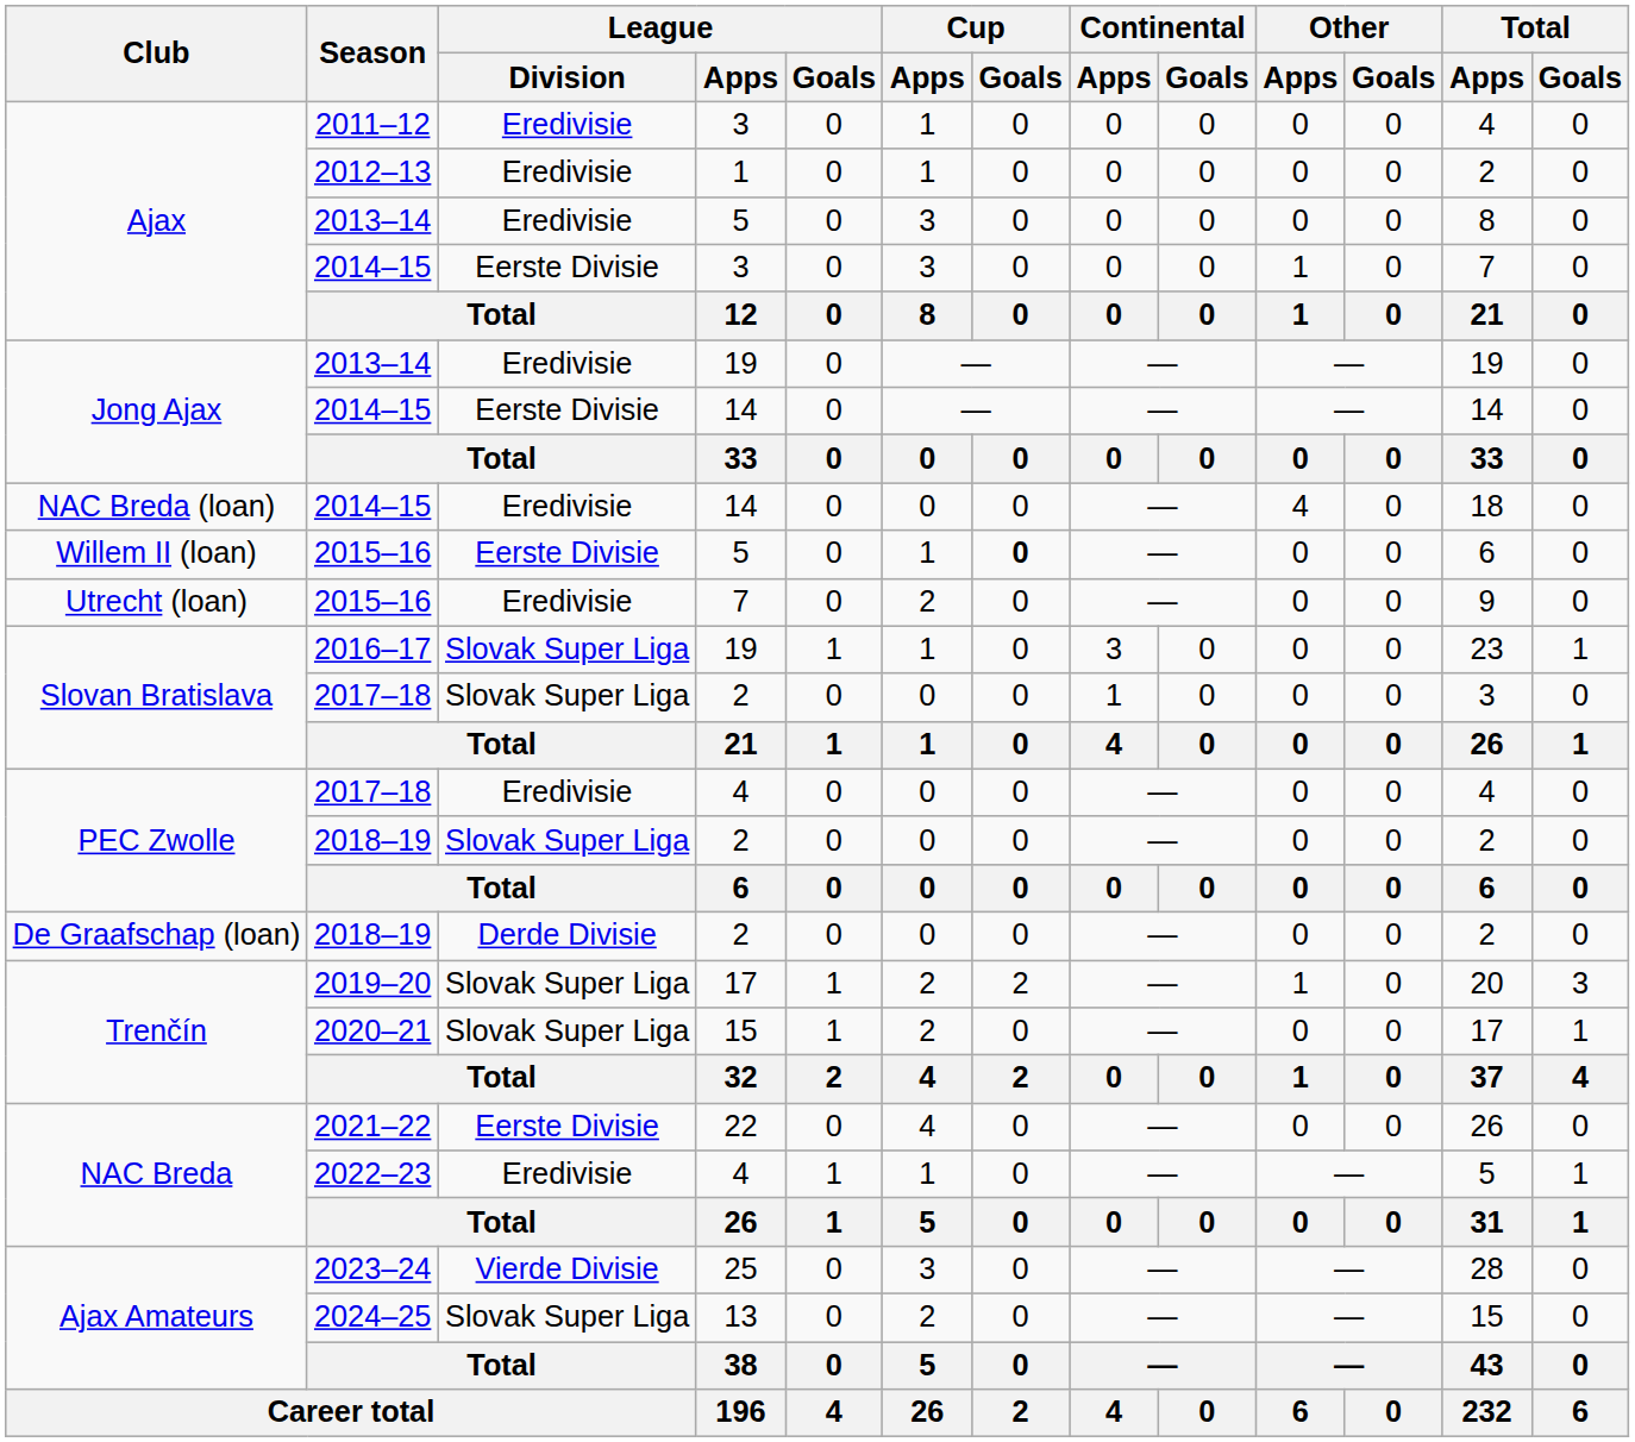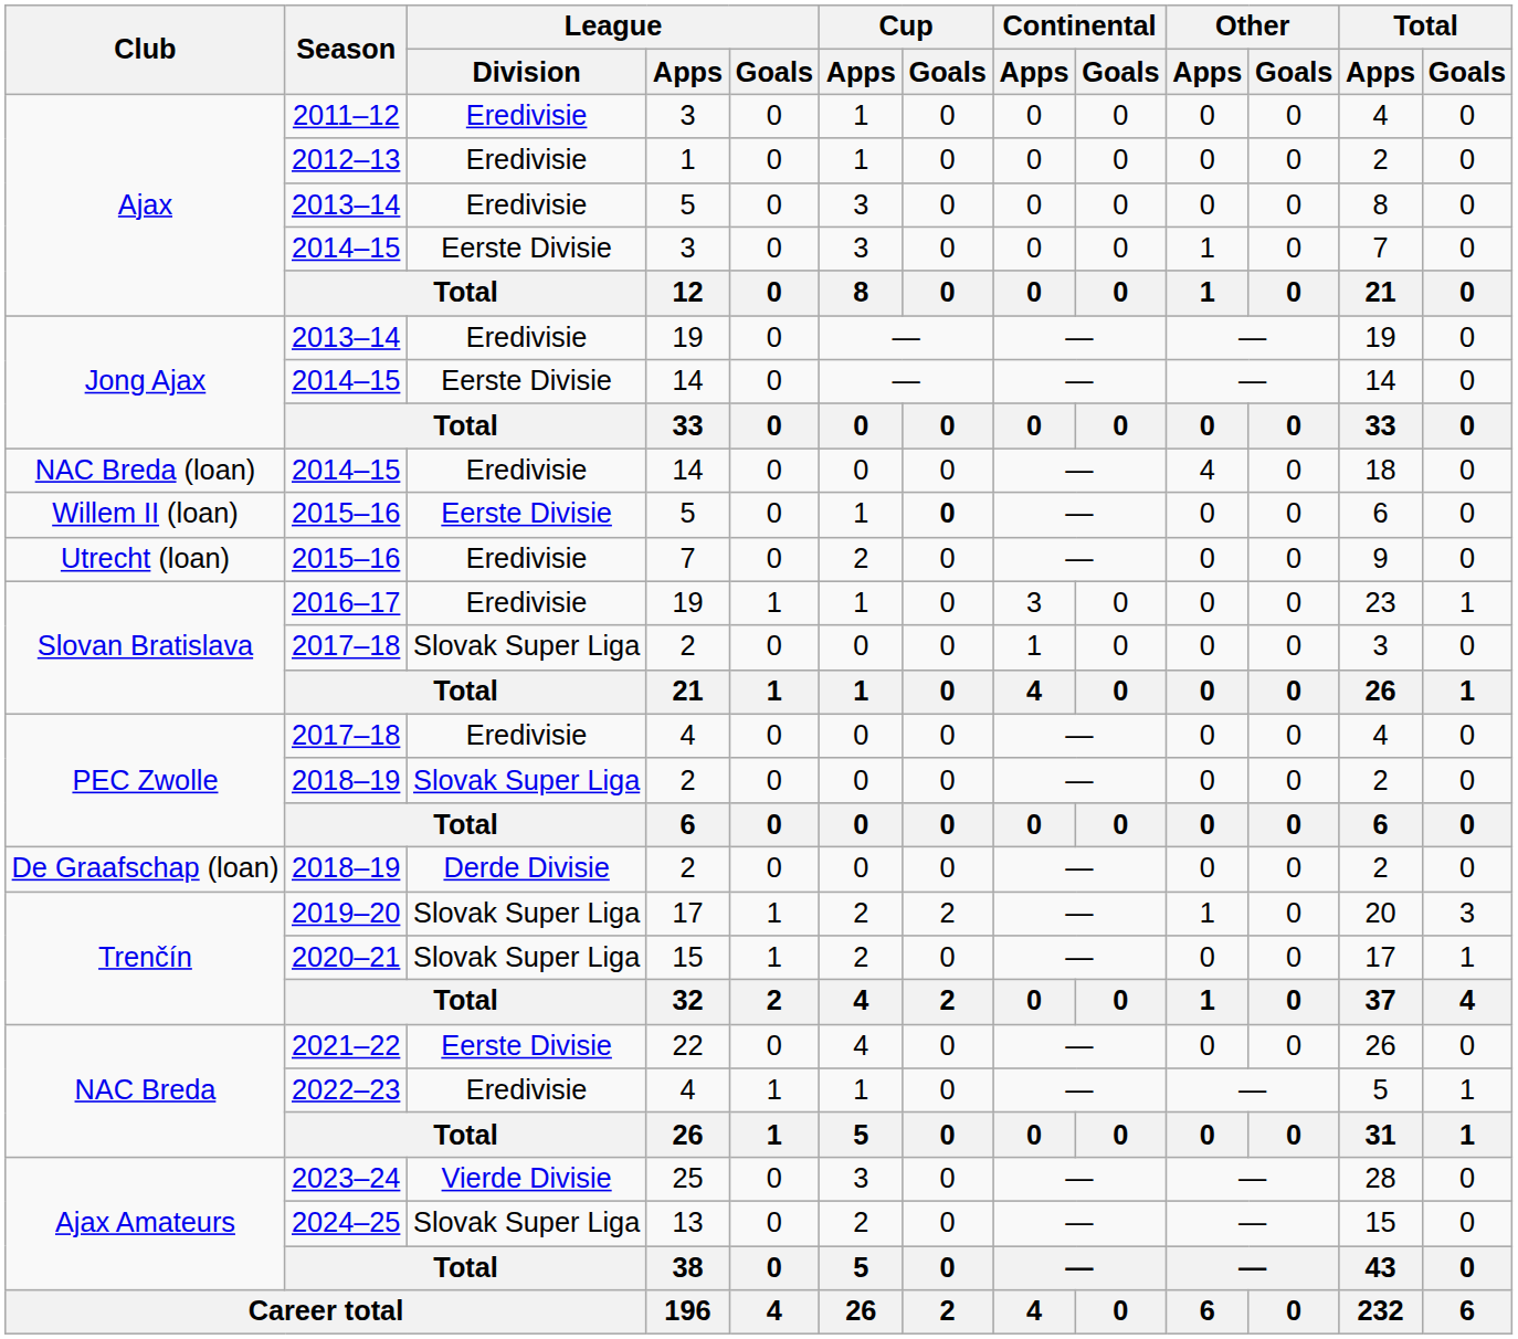 <table class="wikitable" style="text-align:center">
 <tr>
 <th rowspan="2">Club</th>
 <th rowspan="2">Season</th>
 <th colspan="3">League</th>
 <th colspan="2">Cup</th>
 <th colspan="2">Continental</th>
 <th colspan="2">Other</th>
 <th colspan="2">Total</th>
 </tr>
 <tr>
 <th>Division</th>
 <th>Apps</th>
 <th>Goals</th>
 <th>Apps</th>
 <th>Goals</th>
 <th>Apps</th>
 <th>Goals</th>
 <th>Apps</th>
 <th>Goals</th>
 <th>Apps</th>
 <th>Goals</th>
 </tr>
 <tr>
 <td rowspan="5"><a href='#'>Ajax</a></td>
 <td><a href='#'>2011–12</a></td>
 <td><a href='#'>Eredivisie</a></td>
 <td>3</td>
 <td>0</td>
 <td>1</td>
 <td>0</td>
 <td>0</td>
 <td>0</td>
 <td>0</td>
 <td>0</td>
 <td>4</td>
 <td>0</td>
 </tr>
 <tr>
 <td><a href='#'>2012–13</a></td>
 <td>Eredivisie</td>
 <td>1</td>
 <td>0</td>
 <td>1</td>
 <td>0</td>
 <td>0</td>
 <td>0</td>
 <td>0</td>
 <td>0</td>
 <td>2</td>
 <td>0</td>
 </tr>
 <tr>
 <td><a href='#'>2013–14</a></td>
 <td>Eredivisie</td>
 <td>5</td>
 <td>0</td>
 <td>3</td>
 <td>0</td>
 <td>0</td>
 <td>0</td>
 <td>0</td>
 <td>0</td>
 <td>8</td>
 <td>0</td>
 </tr>
 <tr>
 <td><a href='#'>2014–15</a></td>
 <td>Eerste Divisie</td>
 <td>3</td>
 <td>0</td>
 <td>3</td>
 <td>0</td>
 <td>0</td>
 <td>0</td>
 <td>1</td>
 <td>0</td>
 <td>7</td>
 <td>0</td>
 </tr>
 <tr>
 <th colspan="2">Total</th>
 <th>12</th>
 <th>0</th>
 <th>8</th>
 <th>0</th>
 <th>0</th>
 <th>0</th>
 <th>1</th>
 <th>0</th>
 <th>21</th>
 <th>0</th>
 </tr>
 <tr>
 <td rowspan="3"><a href='#'>Jong Ajax</a></td>
 <td><a href='#'>2013–14</a></td>
 <td>Eredivisie</td>
 <td>19</td>
 <td>0</td>
 <td colspan="2">—</td>
 <td colspan="2">—</td>
 <td colspan="2">—</td>
 <td>19</td>
 <td>0</td>
 </tr>
 <tr>
 <td><a href='#'>2014–15</a></td>
 <td>Eerste Divisie</td>
 <td>14</td>
 <td>0</td>
 <td colspan="2">—</td>
 <td colspan="2">—</td>
 <td colspan="2">—</td>
 <td>14</td>
 <td>0</td>
 </tr>
 <tr>
 <th colspan="2">Total</th>
 <th>33</th>
 <th>0</th>
 <th>0</th>
 <th>0</th>
 <th>0</th>
 <th>0</th>
 <th>0</th>
 <th>0</th>
 <th>33</th>
 <th>0</th>
 </tr>
 <tr>
 <td><a href='#'>NAC Breda</a> (loan)</td>
 <td><a href='#'>2014–15</a></td>
 <td>Eredivisie</td>
 <td>14</td>
 <td>0</td>
 <td>0</td>
 <td>0</td>
 <td colspan="2">—</td>
 <td>4</td>
 <td>0</td>
 <td>18</td>
 <td>0</td>
 </tr>
 <tr>
 <td><a href='#'>Willem II</a> (loan)</td>
 <td><a href='#'>2015–16</a></td>
 <td><a href='#'>Eerste Divisie</a></td>
 <td>5</td>
 <td>0</td>
 <td>1</td>
 <td><strong>0</strong></td>
 <td colspan="2">—</td>
 <td>0</td>
 <td>0</td>
 <td>6</td>
 <td>0</td>
 </tr>
 <tr>
 <td><a href='#'>Utrecht</a> (loan)</td>
 <td><a href='#'>2015–16</a></td>
 <td>Eredivisie</td>
 <td>7</td>
 <td>0</td>
 <td>2</td>
 <td>0</td>
 <td colspan="2">—</td>
 <td>0</td>
 <td>0</td>
 <td>9</td>
 <td>0</td>
 </tr>
 <tr>
 <td rowspan="3"><a href='#'>Slovan Bratislava</a></td>
 <td><a href='#'>2016–17</a></td>
-<td><a href='#'>Slovak Super Liga</a></td>
+<td>Eredivisie</td>
 <td>19</td>
 <td>1</td>
 <td>1</td>
 <td>0</td>
 <td>3</td>
 <td>0</td>
 <td>0</td>
 <td>0</td>
 <td>23</td>
 <td>1</td>
 </tr>
 <tr>
 <td><a href='#'>2017–18</a></td>
 <td>Slovak Super Liga</td>
 <td>2</td>
 <td>0</td>
 <td>0</td>
 <td>0</td>
 <td>1</td>
 <td>0</td>
 <td>0</td>
 <td>0</td>
 <td>3</td>
 <td>0</td>
 </tr>
 <tr>
 <th colspan="2">Total</th>
 <th>21</th>
 <th>1</th>
 <th>1</th>
 <th>0</th>
 <th>4</th>
 <th>0</th>
 <th>0</th>
 <th>0</th>
 <th>26</th>
 <th>1</th>
 </tr>
 <tr>
 <td rowspan="3"><a href='#'>PEC Zwolle</a></td>
 <td><a href='#'>2017–18</a></td>
 <td>Eredivisie</td>
 <td>4</td>
 <td>0</td>
 <td>0</td>
 <td>0</td>
 <td colspan="2">—</td>
 <td>0</td>
 <td>0</td>
 <td>4</td>
 <td>0</td>
 </tr>
 <tr>
 <td><a href='#'>2018–19</a></td>
 <td><a href='#'>Slovak Super Liga</a></td>
 <td>2</td>
 <td>0</td>
 <td>0</td>
 <td>0</td>
 <td colspan="2">—</td>
 <td>0</td>
 <td>0</td>
 <td>2</td>
 <td>0</td>
 </tr>
 <tr>
 <th colspan="2">Total</th>
 <th>6</th>
 <th>0</th>
 <th>0</th>
 <th>0</th>
 <th>0</th>
 <th>0</th>
 <th>0</th>
 <th>0</th>
 <th>6</th>
 <th>0</th>
 </tr>
 <tr>
 <td><a href='#'>De Graafschap</a> (loan)</td>
 <td><a href='#'>2018–19</a></td>
 <td><a href='#'>Derde Divisie</a></td>
 <td>2</td>
 <td>0</td>
 <td>0</td>
 <td>0</td>
 <td colspan="2">—</td>
 <td>0</td>
 <td>0</td>
 <td>2</td>
 <td>0</td>
 </tr>
 <tr>
 <td rowspan="3"><a href='#'>Trenčín</a></td>
 <td><a href='#'>2019–20</a></td>
 <td>Slovak Super Liga</td>
 <td>17</td>
 <td>1</td>
 <td>2</td>
 <td>2</td>
 <td colspan="2">—</td>
 <td>1</td>
 <td>0</td>
 <td>20</td>
 <td>3</td>
 </tr>
 <tr>
 <td><a href='#'>2020–21</a></td>
 <td>Slovak Super Liga</td>
 <td>15</td>
 <td>1</td>
 <td>2</td>
 <td>0</td>
 <td colspan="2">—</td>
 <td>0</td>
 <td>0</td>
 <td>17</td>
 <td>1</td>
 </tr>
 <tr>
 <th colspan="2">Total</th>
 <th>32</th>
 <th>2</th>
 <th>4</th>
 <th>2</th>
 <th>0</th>
 <th>0</th>
 <th>1</th>
 <th>0</th>
 <th>37</th>
 <th>4</th>
 </tr>
 <tr>
 <td rowspan="3"><a href='#'>NAC Breda</a></td>
 <td><a href='#'>2021–22</a></td>
 <td><a href='#'>Eerste Divisie</a></td>
 <td>22</td>
 <td>0</td>
 <td>4</td>
 <td>0</td>
 <td colspan="2">—</td>
 <td>0</td>
 <td>0</td>
 <td>26</td>
 <td>0</td>
 </tr>
 <tr>
 <td><a href='#'>2022–23</a></td>
 <td>Eredivisie</td>
 <td>4</td>
 <td>1</td>
 <td>1</td>
 <td>0</td>
 <td colspan="2">—</td>
 <td colspan="2">—</td>
 <td>5</td>
 <td>1</td>
 </tr>
 <tr>
 <th colspan="2">Total</th>
 <th>26</th>
 <th>1</th>
 <th>5</th>
 <th>0</th>
 <th>0</th>
 <th>0</th>
 <th>0</th>
 <th>0</th>
 <th>31</th>
 <th>1</th>
 </tr>
 <tr>
 <td rowspan="3"><a href='#'>Ajax Amateurs</a></td>
 <td><a href='#'>2023–24</a></td>
 <td><a href='#'>Vierde Divisie</a></td>
 <td>25</td>
 <td>0</td>
 <td>3</td>
 <td>0</td>
 <td colspan="2">—</td>
 <td colspan="2">—</td>
 <td>28</td>
 <td>0</td>
 </tr>
 <tr>
 <td><a href='#'>2024–25</a></td>
 <td>Slovak Super Liga</td>
 <td>13</td>
 <td>0</td>
 <td>2</td>
 <td>0</td>
 <td colspan="2">—</td>
 <td colspan="2">—</td>
 <td>15</td>
 <td>0</td>
 </tr>
 <tr>
 <th colspan="2">Total</th>
 <th>38</th>
 <th>0</th>
 <th>5</th>
 <th>0</th>
 <th colspan="2">—</th>
 <th colspan="2">—</th>
 <th>43</th>
 <th>0</th>
 </tr>
 <tr>
 <th colspan="3">Career total</th>
 <th>196</th>
 <th>4</th>
 <th>26</th>
 <th>2</th>
 <th>4</th>
 <th>0</th>
 <th>6</th>
 <th>0</th>
 <th>232</th>
 <th>6</th>
 </tr>
 </table>
